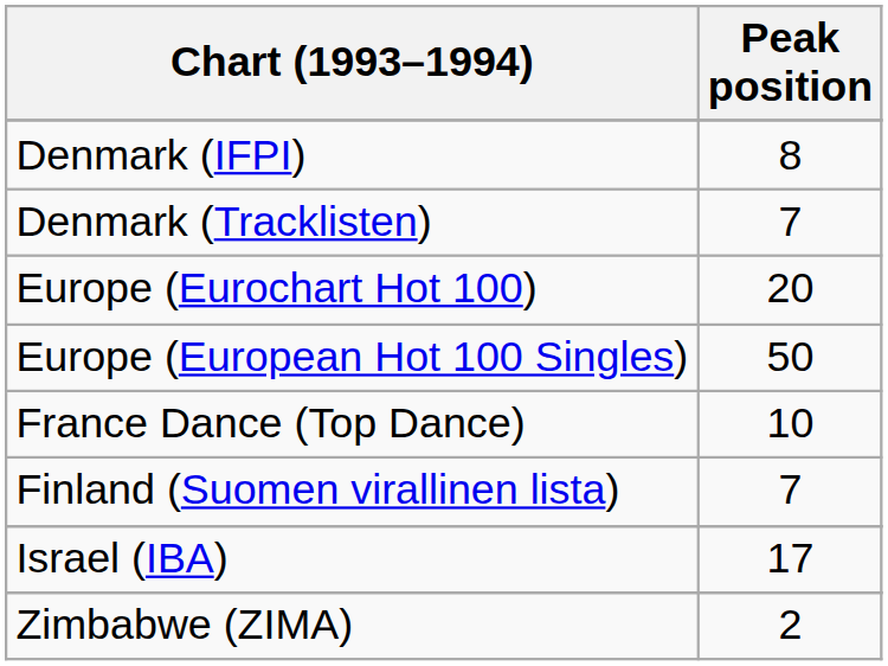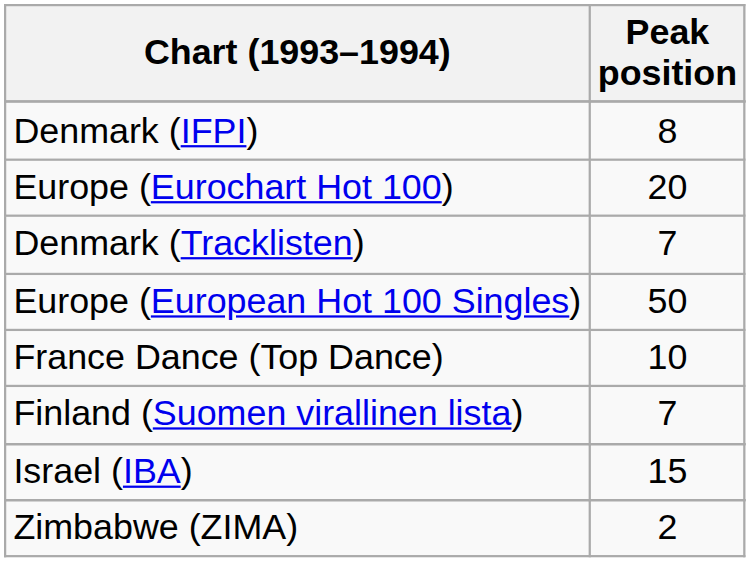 <table class="wikitable sortable">
 <tr>
 <th>Chart (1993–1994)</th>
 <th>Peak<br>position</th>
 </tr>
 <tr>
 </tr>
 <tr>
 </tr>
 <tr>
 <td>Denmark (<a href='#'>IFPI</a>)</td>
 <td align="center">8</td>
 </tr>
 <tr>
+<td>Europe (<a href='#'>Eurochart Hot 100</a>)</td>
+<td align="center">20</td>
+</tr>
+<tr>
 <td>Denmark (<a href='#'>Tracklisten</a>)</td>
 <td align="center">7</td>
-</tr>
-<tr>
-<td>Europe (<a href='#'>Eurochart Hot 100</a>)</td>
-<td align="center">20</td>
 </tr>
 <tr>
 <td>Europe (<a href='#'>European Hot 100 Singles</a>)</td>
 <td align="center">50</td>
 </tr>
 <tr>
 <td>France Dance (Top Dance)</td>
 <td align="center">10</td>
 </tr>
 <tr>
 <td>Finland (<a href='#'>Suomen virallinen lista</a>)</td>
 <td align="center">7</td>
 </tr>
 <tr>
 </tr>
 <tr>
 <td>Israel (<a href='#'>IBA</a>)</td>
-<td align="center">17</td>
+<td align="center">15</td>
 </tr>
 <tr>
 </tr>
 <tr>
 </tr>
 <tr>
 </tr>
 <tr>
 </tr>
 <tr>
 </tr>
 <tr>
 <td>Zimbabwe (ZIMA)</td>
 <td align="center">2</td>
 </tr>
 </table>
